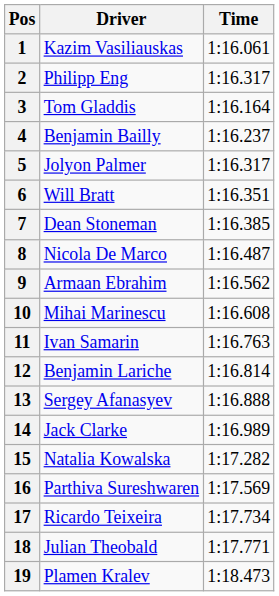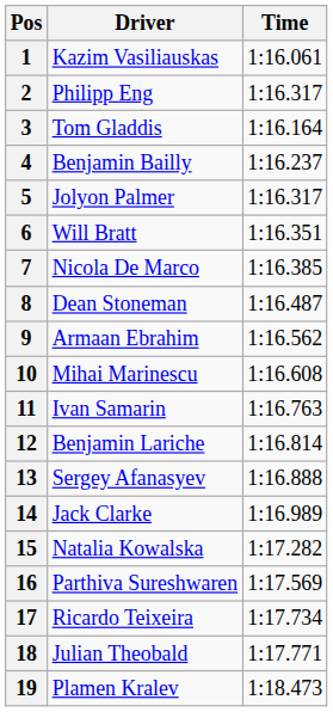 <table class=wikitable style="font-size:95%">
 <tr>
 <th>Pos</th>
 <th>Driver</th>
 <th>Time</th>
 </tr>
 <tr>
 <th>1</th>
 <td> <a href='#'>Kazim Vasiliauskas</a></td>
 <td>1:16.061</td>
 </tr>
 <tr>
 <th>2</th>
 <td> <a href='#'>Philipp Eng</a></td>
 <td>1:16.317</td>
 </tr>
 <tr>
 <th>3</th>
 <td> <a href='#'>Tom Gladdis</a></td>
 <td>1:16.164</td>
 </tr>
 <tr>
 <th>4</th>
 <td> <a href='#'>Benjamin Bailly</a></td>
 <td>1:16.237</td>
 </tr>
 <tr>
 <th>5</th>
 <td> <a href='#'>Jolyon Palmer</a></td>
 <td>1:16.317</td>
 </tr>
 <tr>
 <th>6</th>
 <td> <a href='#'>Will Bratt</a></td>
 <td>1:16.351</td>
 </tr>
 <tr>
 <th>7</th>
-<td> <a href='#'>Dean Stoneman</a></td>
+<td> <a href='#'>Nicola De Marco</a></td>
 <td>1:16.385</td>
 </tr>
 <tr>
 <th>8</th>
-<td> <a href='#'>Nicola De Marco</a></td>
+<td> <a href='#'>Dean Stoneman</a></td>
 <td>1:16.487</td>
 </tr>
 <tr>
 <th>9</th>
 <td> <a href='#'>Armaan Ebrahim</a></td>
 <td>1:16.562</td>
 </tr>
 <tr>
 <th>10</th>
 <td> <a href='#'>Mihai Marinescu</a></td>
 <td>1:16.608</td>
 </tr>
 <tr>
 <th>11</th>
 <td> <a href='#'>Ivan Samarin</a></td>
 <td>1:16.763</td>
 </tr>
 <tr>
 <th>12</th>
 <td> <a href='#'>Benjamin Lariche</a></td>
 <td>1:16.814</td>
 </tr>
 <tr>
 <th>13</th>
 <td> <a href='#'>Sergey Afanasyev</a></td>
 <td>1:16.888</td>
 </tr>
 <tr>
 <th>14</th>
 <td> <a href='#'>Jack Clarke</a></td>
 <td>1:16.989</td>
 </tr>
 <tr>
 <th>15</th>
 <td> <a href='#'>Natalia Kowalska</a></td>
 <td>1:17.282</td>
 </tr>
 <tr>
 <th>16</th>
 <td> <a href='#'>Parthiva Sureshwaren</a></td>
 <td>1:17.569</td>
 </tr>
 <tr>
 <th>17</th>
 <td> <a href='#'>Ricardo Teixeira</a></td>
 <td>1:17.734</td>
 </tr>
 <tr>
 <th>18</th>
 <td> <a href='#'>Julian Theobald</a></td>
 <td>1:17.771</td>
 </tr>
 <tr>
 <th>19</th>
 <td> <a href='#'>Plamen Kralev</a></td>
 <td>1:18.473</td>
 </tr>
 </table>
